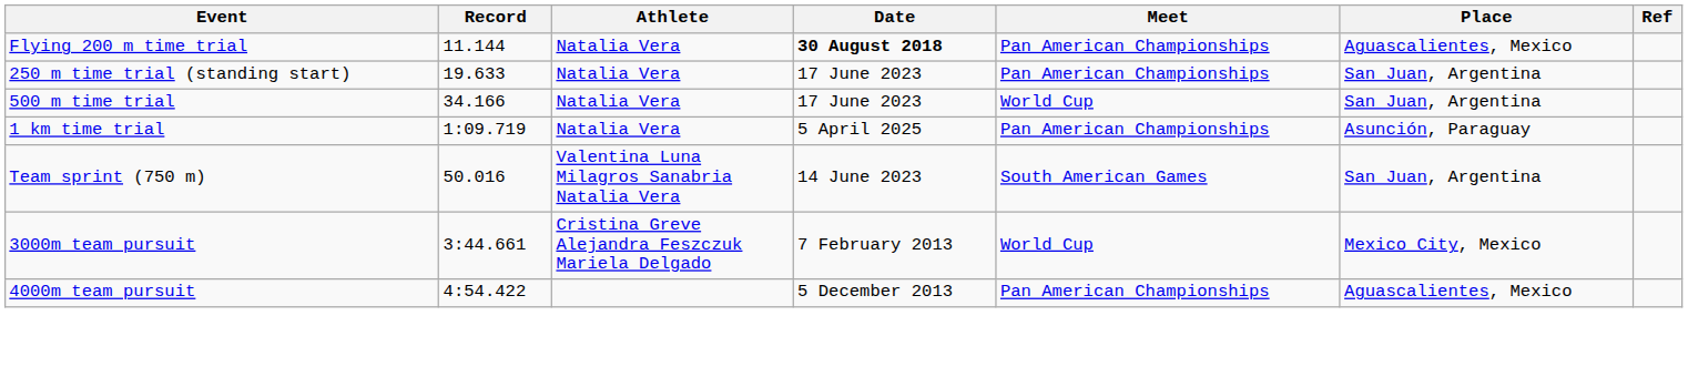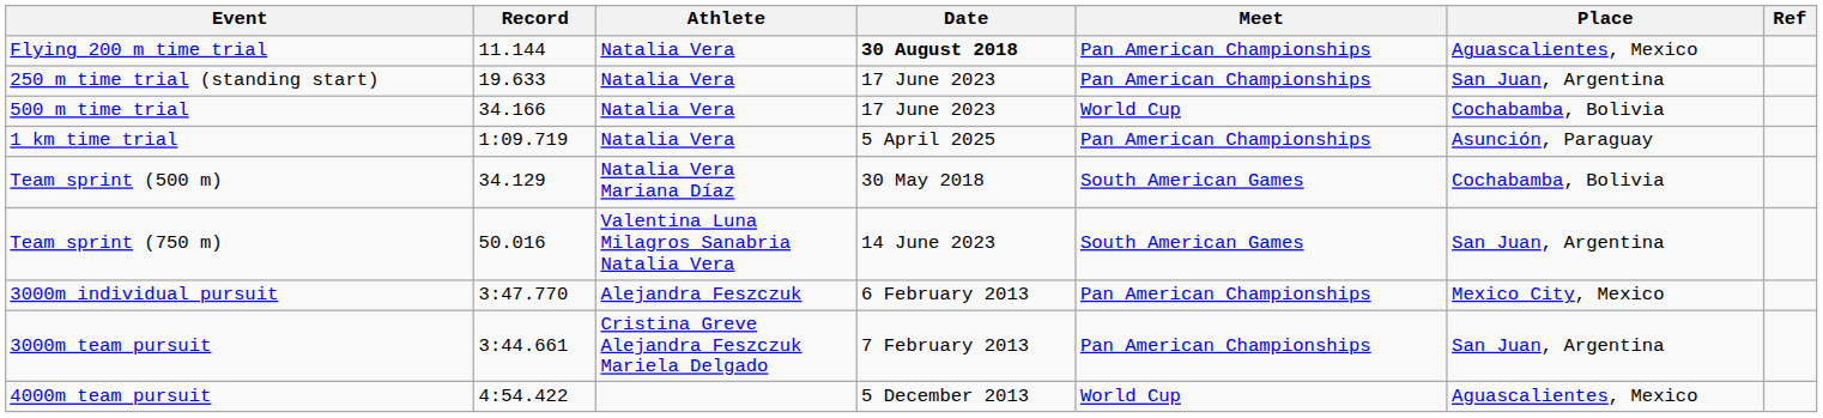 <table class="wikitable" style="font-size:95%; width: 95%;">
 <tr>
 <th>Event</th>
 <th>Record</th>
 <th>Athlete</th>
 <th>Date</th>
 <th>Meet</th>
 <th>Place</th>
 <th>Ref</th>
 </tr>
 <tr>
 <td><a href='#'>Flying 200 m time trial</a></td>
 <td>11.144</td>
 <td><a href='#'>Natalia Vera</a></td>
 <td><strong>30 August 2018</strong></td>
 <td><a href='#'>Pan American Championships</a></td>
 <td><a href='#'>Aguascalientes</a>, Mexico</td>
 <td></td>
 </tr>
 <tr>
 <td><a href='#'>250 m time trial</a> (standing start)</td>
 <td>19.633</td>
 <td><a href='#'>Natalia Vera</a></td>
 <td>17 June 2023</td>
 <td><a href='#'>Pan American Championships</a></td>
 <td><a href='#'>San Juan</a>, Argentina</td>
 <td></td>
 </tr>
 <tr>
 <td><a href='#'>500 m time trial</a></td>
 <td>34.166</td>
 <td><a href='#'>Natalia Vera</a></td>
 <td>17 June 2023</td>
 <td><a href='#'>World Cup</a></td>
-<td><a href='#'>San Juan</a>, Argentina</td>
+<td><a href='#'>Cochabamba</a>, Bolivia</td>
 <td></td>
 </tr>
 <tr>
 <td><a href='#'>1 km time trial</a></td>
 <td>1:09.719</td>
 <td><a href='#'>Natalia Vera</a></td>
 <td>5 April 2025</td>
 <td><a href='#'>Pan American Championships</a></td>
 <td><a href='#'>Asunción</a>, Paraguay</td>
 <td></td>
 </tr>
 <tr>
+<td><a href='#'>Team sprint</a> (500 m)</td>
+<td>34.129</td>
+<td><a href='#'>Natalia Vera</a><br><a href='#'>Mariana Díaz</a></td>
+<td>30 May 2018</td>
+<td><a href='#'>South American Games</a></td>
+<td><a href='#'>Cochabamba</a>, Bolivia</td>
+<td></td>
+</tr>
+<tr>
 <td><a href='#'>Team sprint</a> (750 m)</td>
 <td>50.016</td>
 <td><a href='#'>Valentina Luna</a><br><a href='#'>Milagros Sanabria</a><br><a href='#'>Natalia Vera</a></td>
 <td>14 June 2023</td>
 <td><a href='#'>South American Games</a></td>
 <td><a href='#'>San Juan</a>, Argentina</td>
 <td></td>
 </tr>
 <tr>
+<td><a href='#'>3000m individual pursuit</a></td>
+<td>3:47.770</td>
+<td><a href='#'>Alejandra Feszczuk</a></td>
+<td>6 February 2013</td>
+<td><a href='#'>Pan American Championships</a></td>
+<td><a href='#'>Mexico City</a>, Mexico</td>
+<td></td>
+</tr>
+<tr>
 <td><a href='#'>3000m team pursuit</a></td>
 <td>3:44.661</td>
 <td><a href='#'>Cristina Greve</a><br><a href='#'>Alejandra Feszczuk</a><br><a href='#'>Mariela Delgado</a></td>
 <td>7 February 2013</td>
-<td><a href='#'>World Cup</a></td>
-<td><a href='#'>Mexico City</a>, Mexico</td>
+<td><a href='#'>Pan American Championships</a></td>
+<td><a href='#'>San Juan</a>, Argentina</td>
 <td></td>
 </tr>
 <tr>
 <td><a href='#'>4000m team pursuit</a></td>
 <td>4:54.422</td>
 <td></td>
 <td>5 December 2013</td>
-<td><a href='#'>Pan American Championships</a></td>
+<td><a href='#'>World Cup</a></td>
 <td><a href='#'>Aguascalientes</a>, Mexico</td>
 <td></td>
 </tr>
 </table>
